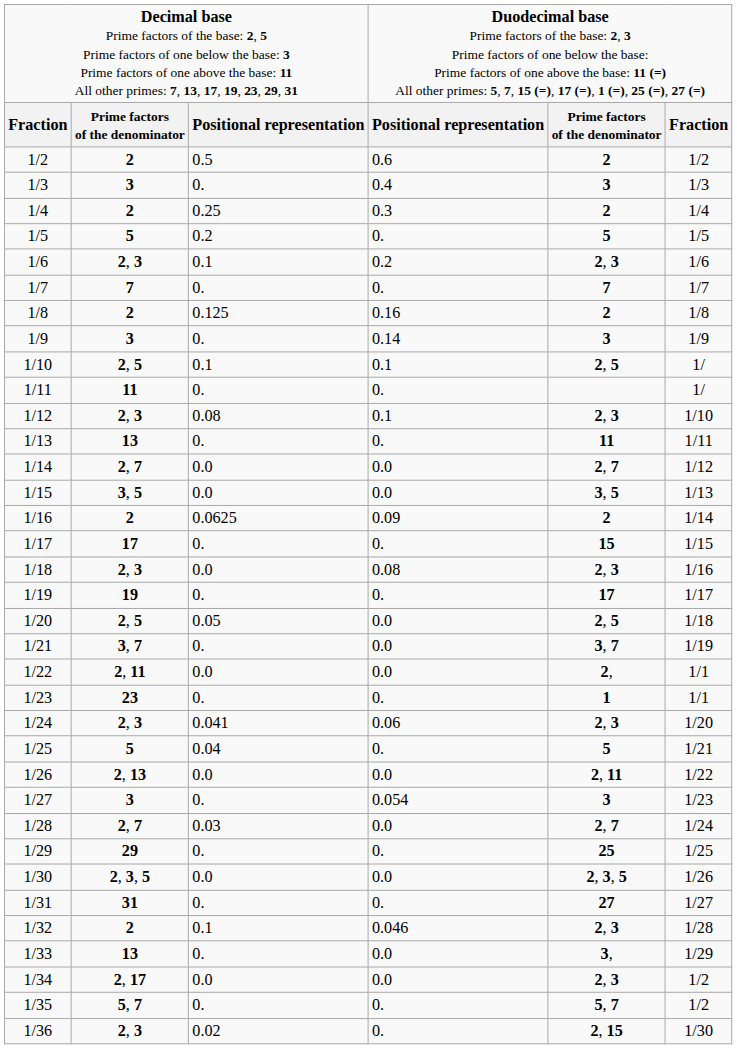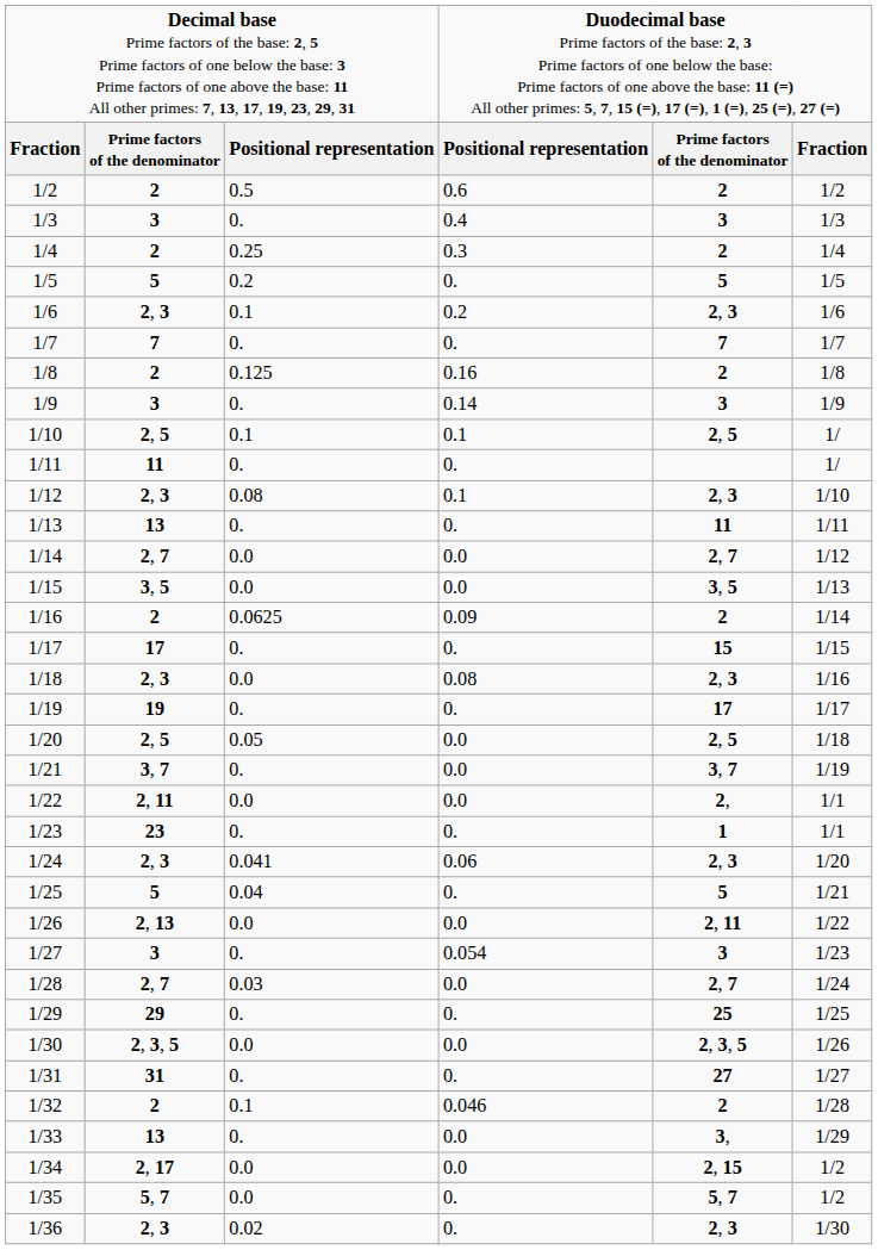 <table class="wikitable">
 <tr style="text-align:center;">
 <td colspan="3"><strong>Decimal base</strong><br><small>Prime factors of the base: <span><strong>2</strong></span>, <span><strong>5</strong></span></small><br><small>Prime factors of one below the base: <span><strong>3</strong></span></small><br><small>Prime factors of one above the base: <span><strong>11</strong></span></small><br><small>All other primes: <span><strong>7</strong></span>, <span><strong>13</strong></span>, <span><strong>17</strong></span>, <span><strong>19</strong></span>, <span><strong>23</strong></span>, <span><strong>29</strong></span>, <span><strong>31</strong></span></small></td>
 <td colspan="3"><strong>Duodecimal base</strong><br><small>Prime factors of the base: <span><strong>2</strong></span>, <span><strong>3</strong></span></small><br><small>Prime factors of one below the base: <span><strong></strong></span></small><br><small>Prime factors of one above the base: <span><strong>11 (=)</strong></span></small><br><small>All other primes: <span><strong>5</strong></span>, <span><strong>7</strong></span>, <span><strong>15 (=)</strong></span>, <span><strong>17 (=)</strong></span>, <span><strong>1 (=)</strong></span>, <span><strong>25 (=)</strong></span>, <span><strong>27 (=)</strong></span></small></td>
 </tr>
 <tr>
 <th>Fraction</th>
 <th><small>Prime factors<br>of the denominator</small></th>
 <th>Positional representation</th>
 <th>Positional representation</th>
 <th><small>Prime factors<br>of the denominator</small></th>
 <th>Fraction</th>
 </tr>
 <tr>
 <td style="text-align:center;">1/2</td>
 <td style="text-align:center;"><span><strong>2</strong></span></td>
 <td>0.5</td>
 <td>0.6</td>
 <td style="text-align:center;"><span><strong>2</strong></span></td>
 <td style="text-align:center;">1/2</td>
 </tr>
 <tr>
 <td style="text-align:center;">1/3</td>
 <td style="text-align:center;"><span><strong>3</strong></span></td>
 <td>0.</td>
 <td>0.4</td>
 <td style="text-align:center;"><span><strong>3</strong></span></td>
 <td style="text-align:center;">1/3</td>
 </tr>
 <tr>
 <td style="text-align:center;">1/4</td>
 <td style="text-align:center;"><span><strong>2</strong></span></td>
 <td>0.25</td>
 <td>0.3</td>
 <td style="text-align:center;"><span><strong>2</strong></span></td>
 <td style="text-align:center;">1/4</td>
 </tr>
 <tr>
 <td style="text-align:center;">1/5</td>
 <td style="text-align:center;"><span><strong>5</strong></span></td>
 <td>0.2</td>
 <td>0.</td>
 <td style="text-align:center;"><span><strong>5</strong></span></td>
 <td style="text-align:center;">1/5</td>
 </tr>
 <tr>
 <td style="text-align:center;">1/6</td>
 <td style="text-align:center;"><span><strong>2</strong></span>, <span><strong>3</strong></span></td>
 <td>0.1</td>
 <td>0.2</td>
 <td style="text-align:center;"><span><strong>2</strong></span>, <span><strong>3</strong></span></td>
 <td style="text-align:center;">1/6</td>
 </tr>
 <tr>
 <td style="text-align:center;">1/7</td>
 <td style="text-align:center;"><span><strong>7</strong></span></td>
 <td>0.</td>
 <td>0.</td>
 <td style="text-align:center;"><span><strong>7</strong></span></td>
 <td style="text-align:center;">1/7</td>
 </tr>
 <tr>
 <td style="text-align:center;">1/8</td>
 <td style="text-align:center;"><span><strong>2</strong></span></td>
 <td>0.125</td>
 <td>0.16</td>
 <td style="text-align:center;"><span><strong>2</strong></span></td>
 <td style="text-align:center;">1/8</td>
 </tr>
 <tr>
 <td style="text-align:center;">1/9</td>
 <td style="text-align:center;"><span><strong>3</strong></span></td>
 <td>0.</td>
 <td>0.14</td>
 <td style="text-align:center;"><span><strong>3</strong></span></td>
 <td style="text-align:center;">1/9</td>
 </tr>
 <tr>
 <td style="text-align:center;">1/10</td>
 <td style="text-align:center;"><span><strong>2</strong></span>, <span><strong>5</strong></span></td>
 <td>0.1</td>
 <td>0.1</td>
 <td style="text-align:center;"><span><strong>2</strong></span>, <span><strong>5</strong></span></td>
 <td style="text-align:center;">1/</td>
 </tr>
 <tr>
 <td style="text-align:center;">1/11</td>
 <td style="text-align:center;"><span><strong>11</strong></span></td>
 <td>0.</td>
 <td>0.</td>
 <td style="text-align:center;"><span><strong></strong></span></td>
 <td style="text-align:center;">1/</td>
 </tr>
 <tr>
 <td style="text-align:center;">1/12</td>
 <td style="text-align:center;"><span><strong>2</strong></span>, <span><strong>3</strong></span></td>
 <td>0.08</td>
 <td>0.1</td>
 <td style="text-align:center;"><span><strong>2</strong></span>, <span><strong>3</strong></span></td>
 <td style="text-align:center;">1/10</td>
 </tr>
 <tr>
 <td style="text-align:center;">1/13</td>
 <td style="text-align:center;"><span><strong>13</strong></span></td>
 <td>0.</td>
 <td>0.</td>
 <td style="text-align:center;"><span><strong>11</strong></span></td>
 <td style="text-align:center;">1/11</td>
 </tr>
 <tr>
 <td style="text-align:center;">1/14</td>
 <td style="text-align:center;"><span><strong>2</strong></span>, <span><strong>7</strong></span></td>
 <td>0.0</td>
 <td>0.0</td>
 <td style="text-align:center;"><span><strong>2</strong></span>, <span><strong>7</strong></span></td>
 <td style="text-align:center;">1/12</td>
 </tr>
 <tr>
 <td style="text-align:center;">1/15</td>
 <td style="text-align:center;"><span><strong>3</strong></span>, <span><strong>5</strong></span></td>
 <td>0.0</td>
 <td>0.0</td>
 <td style="text-align:center;"><span><strong>3</strong></span>, <span><strong>5</strong></span></td>
 <td style="text-align:center;">1/13</td>
 </tr>
 <tr>
 <td style="text-align:center;">1/16</td>
 <td style="text-align:center;"><span><strong>2</strong></span></td>
 <td>0.0625</td>
 <td>0.09</td>
 <td style="text-align:center;"><span><strong>2</strong></span></td>
 <td style="text-align:center;">1/14</td>
 </tr>
 <tr>
 <td style="text-align:center;">1/17</td>
 <td style="text-align:center;"><span><strong>17</strong></span></td>
 <td>0.</td>
 <td>0.</td>
 <td style="text-align:center;"><span><strong>15</strong></span></td>
 <td style="text-align:center;">1/15</td>
 </tr>
 <tr>
 <td style="text-align:center;">1/18</td>
 <td style="text-align:center;"><span><strong>2</strong></span>, <span><strong>3</strong></span></td>
 <td>0.0</td>
 <td>0.08</td>
 <td style="text-align:center;"><span><strong>2</strong></span>, <span><strong>3</strong></span></td>
 <td style="text-align:center;">1/16</td>
 </tr>
 <tr>
 <td style="text-align:center;">1/19</td>
 <td style="text-align:center;"><span><strong>19</strong></span></td>
 <td>0.</td>
 <td>0.</td>
 <td style="text-align:center;"><span><strong>17</strong></span></td>
 <td style="text-align:center;">1/17</td>
 </tr>
 <tr>
 <td style="text-align:center;">1/20</td>
 <td style="text-align:center;"><span><strong>2</strong></span>, <span><strong>5</strong></span></td>
 <td>0.05</td>
 <td>0.0</td>
 <td style="text-align:center;"><span><strong>2</strong></span>, <span><strong>5</strong></span></td>
 <td style="text-align:center;">1/18</td>
 </tr>
 <tr>
 <td style="text-align:center;">1/21</td>
 <td style="text-align:center;"><span><strong>3</strong></span>, <span><strong>7</strong></span></td>
 <td>0.</td>
 <td>0.0</td>
 <td style="text-align:center;"><span><strong>3</strong></span>, <span><strong>7</strong></span></td>
 <td style="text-align:center;">1/19</td>
 </tr>
 <tr>
 <td style="text-align:center;">1/22</td>
 <td style="text-align:center;"><span><strong>2</strong></span>, <span><strong>11</strong></span></td>
 <td>0.0</td>
 <td>0.0</td>
 <td style="text-align:center;"><span><strong>2</strong></span>, <span><strong></strong></span></td>
 <td style="text-align:center;">1/1</td>
 </tr>
 <tr>
 <td style="text-align:center;">1/23</td>
 <td style="text-align:center;"><span><strong>23</strong></span></td>
 <td>0.</td>
 <td>0.</td>
 <td style="text-align:center;"><span><strong>1</strong></span></td>
 <td style="text-align:center;">1/1</td>
 </tr>
 <tr>
 <td style="text-align:center;">1/24</td>
 <td style="text-align:center;"><span><strong>2</strong></span>, <span><strong>3</strong></span></td>
 <td>0.041</td>
 <td>0.06</td>
 <td style="text-align:center;"><span><strong>2</strong></span>, <span><strong>3</strong></span></td>
 <td style="text-align:center;">1/20</td>
 </tr>
 <tr>
 <td style="text-align:center;">1/25</td>
 <td style="text-align:center;"><span><strong>5</strong></span></td>
 <td>0.04</td>
 <td>0.</td>
 <td style="text-align:center;"><span><strong>5</strong></span></td>
 <td style="text-align:center;">1/21</td>
 </tr>
 <tr>
 <td style="text-align:center;">1/26</td>
 <td style="text-align:center;"><span><strong>2</strong></span>, <span><strong>13</strong></span></td>
 <td>0.0</td>
 <td>0.0</td>
 <td style="text-align:center;"><span><strong>2</strong></span>, <span><strong>11</strong></span></td>
 <td style="text-align:center;">1/22</td>
 </tr>
 <tr>
 <td style="text-align:center;">1/27</td>
 <td style="text-align:center;"><span><strong>3</strong></span></td>
 <td>0.</td>
 <td>0.054</td>
 <td style="text-align:center;"><span><strong>3</strong></span></td>
 <td style="text-align:center;">1/23</td>
 </tr>
 <tr>
 <td style="text-align:center;">1/28</td>
 <td style="text-align:center;"><span><strong>2</strong></span>, <span><strong>7</strong></span></td>
 <td>0.03</td>
 <td>0.0</td>
 <td style="text-align:center;"><span><strong>2</strong></span>, <span><strong>7</strong></span></td>
 <td style="text-align:center;">1/24</td>
 </tr>
 <tr>
 <td style="text-align:center;">1/29</td>
 <td style="text-align:center;"><span><strong>29</strong></span></td>
 <td>0.</td>
 <td>0.</td>
 <td style="text-align:center;"><span><strong>25</strong></span></td>
 <td style="text-align:center;">1/25</td>
 </tr>
 <tr>
 <td style="text-align:center;">1/30</td>
 <td style="text-align:center;"><span><strong>2</strong></span>, <span><strong>3</strong></span>, <span><strong>5</strong></span></td>
 <td>0.0</td>
 <td>0.0</td>
 <td style="text-align:center;"><span><strong>2</strong></span>, <span><strong>3</strong></span>, <span><strong>5</strong></span></td>
 <td style="text-align:center;">1/26</td>
 </tr>
 <tr>
 <td style="text-align:center;">1/31</td>
 <td style="text-align:center;"><span><strong>31</strong></span></td>
 <td>0.</td>
 <td>0.</td>
 <td style="text-align:center;"><span><strong>27</strong></span></td>
 <td style="text-align:center;">1/27</td>
 </tr>
 <tr>
 <td style="text-align:center;">1/32</td>
 <td style="text-align:center;"><span><strong>2</strong></span></td>
 <td>0.1</td>
 <td>0.046</td>
-<td style="text-align:center;"><span><strong>2</strong></span>, <span><strong>3</strong></span></td>
+<td style="text-align:center;"><span><strong>2</strong></span></td>
 <td style="text-align:center;">1/28</td>
 </tr>
 <tr>
 <td style="text-align:center;">1/33</td>
 <td style="text-align:center;"><span><strong>13</strong></span></td>
 <td>0.</td>
 <td>0.0</td>
 <td style="text-align:center;"><span><strong>3</strong></span>, <span><strong></strong></span></td>
 <td style="text-align:center;">1/29</td>
 </tr>
 <tr>
 <td style="text-align:center;">1/34</td>
 <td style="text-align:center;"><span><strong>2</strong></span>, <span><strong>17</strong></span></td>
 <td>0.0</td>
 <td>0.0</td>
-<td style="text-align:center;"><span><strong>2</strong></span>, <span><strong>3</strong></span></td>
+<td style="text-align:center;"><span><strong>2</strong></span>, <span><strong>15</strong></span></td>
 <td style="text-align:center;">1/2</td>
 </tr>
 <tr>
 <td style="text-align:center;">1/35</td>
 <td style="text-align:center;"><span><strong>5</strong></span>, <span><strong>7</strong></span></td>
-<td>0.</td>
+<td>0.0</td>
 <td>0.</td>
 <td style="text-align:center;"><span><strong>5</strong></span>, <span><strong>7</strong></span></td>
 <td style="text-align:center;">1/2</td>
 </tr>
 <tr>
 <td style="text-align:center;">1/36</td>
 <td style="text-align:center;"><span><strong>2</strong></span>, <span><strong>3</strong></span></td>
 <td>0.02</td>
 <td>0.</td>
-<td style="text-align:center;"><span><strong>2</strong></span>, <span><strong>15</strong></span></td>
+<td style="text-align:center;"><span><strong>2</strong></span>, <span><strong>3</strong></span></td>
 <td style="text-align:center;">1/30</td>
 </tr>
 </table>
